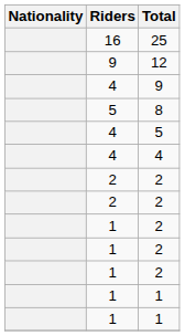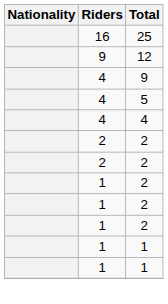 <table class="sortable plainrowheaders wikitable">
 <tr>
 <th scope=col>Nationality</th>
 <th scope=col>Riders</th>
 <th scope=col>Total</th>
 </tr>
 <tr>
 <th scope=row></th>
 <td align=center>16</td>
 <td align=center>25</td>
 </tr>
 <tr>
 <th scope=row></th>
 <td align=center>9</td>
 <td align=center>12</td>
 </tr>
 <tr>
 <th scope=row></th>
 <td align=center>4</td>
 <td align=center>9</td>
-</tr>
-<tr>
-<th scope=row></th>
-<td align=center>5</td>
-<td align=center>8</td>
 </tr>
 <tr>
 <th scope=row></th>
 <td align=center>4</td>
 <td align=center>5</td>
 </tr>
 <tr>
 <th scope=row></th>
 <td align=center>4</td>
 <td align=center>4</td>
 </tr>
 <tr>
 <th scope=row></th>
 <td align=center>2</td>
 <td align=center>2</td>
 </tr>
 <tr>
 <th scope=row></th>
 <td align=center>2</td>
 <td align=center>2</td>
 </tr>
 <tr>
 <th scope=row></th>
 <td align=center>1</td>
 <td align=center>2</td>
 </tr>
 <tr>
 <th scope=row></th>
 <td align=center>1</td>
 <td align=center>2</td>
 </tr>
 <tr>
 <th scope=row></th>
 <td align=center>1</td>
 <td align=center>2</td>
 </tr>
 <tr>
 <th scope=row></th>
 <td align=center>1</td>
 <td align=center>1</td>
 </tr>
 <tr>
 <th scope=row></th>
 <td align=center>1</td>
 <td align=center>1</td>
 </tr>
 <tr>
 </tr>
 </table>
